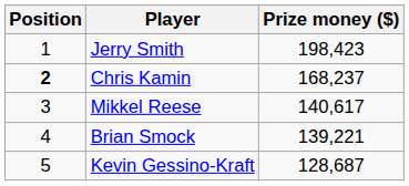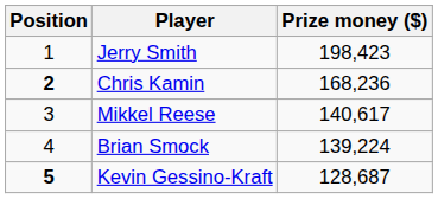 <table class="wikitable">
 <tr>
 <th>Position</th>
 <th>Player</th>
 <th>Prize money ($)</th>
 </tr>
 <tr>
 <td align=center>1</td>
 <td> <a href='#'>Jerry Smith</a></td>
 <td align=center>198,423</td>
 </tr>
 <tr>
 <td align=center><strong>2</strong></td>
 <td> <a href='#'>Chris Kamin</a></td>
-<td align=center>168,237</td>
+<td align=center>168,236</td>
 </tr>
 <tr>
 <td align=center>3</td>
 <td> <a href='#'>Mikkel Reese</a></td>
 <td align=center>140,617</td>
 </tr>
 <tr>
 <td align=center>4</td>
 <td> <a href='#'>Brian Smock</a></td>
-<td align=center>139,221</td>
+<td align=center>139,224</td>
 </tr>
 <tr>
-<td align=center>5</td>
+<td align=center><strong>5</strong></td>
 <td> <a href='#'>Kevin Gessino-Kraft</a></td>
 <td align=center>128,687</td>
 </tr>
 </table>
